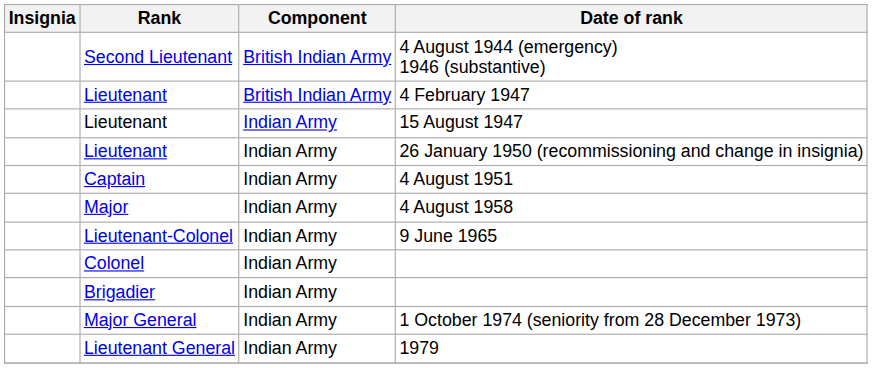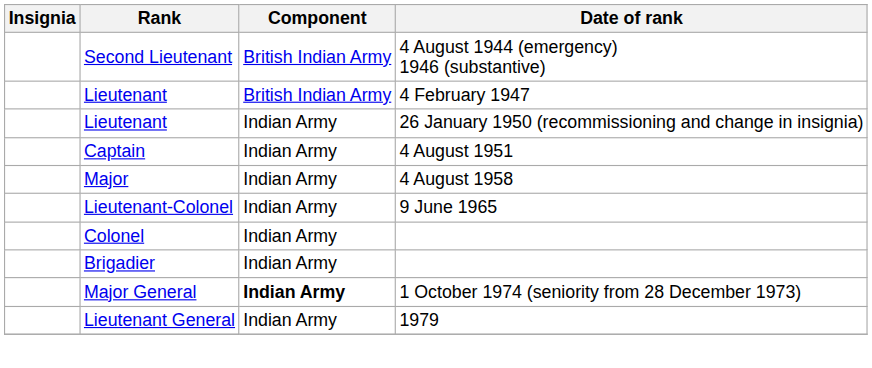 <table class="wikitable" style="background:white">
 <tr>
 <th>Insignia</th>
 <th>Rank</th>
 <th>Component</th>
 <th>Date of rank</th>
 </tr>
 <tr>
 <td align="center"></td>
 <td><a href='#'>Second Lieutenant</a></td>
 <td><a href='#'>British Indian Army</a></td>
 <td>4 August 1944 (emergency)<br>1946 (substantive)</td>
 </tr>
 <tr>
 <td align="center"></td>
 <td><a href='#'>Lieutenant</a></td>
 <td><a href='#'>British Indian Army</a></td>
 <td>4 February 1947</td>
-</tr>
-<tr>
-<td align="center"></td>
-<td>Lieutenant</td>
-<td><a href='#'>Indian Army</a></td>
-<td>15 August 1947</td>
 </tr>
 <tr>
 <td align="center"></td>
 <td><a href='#'>Lieutenant</a></td>
 <td>Indian Army</td>
 <td>26 January 1950 (recommissioning and change in insignia)</td>
 </tr>
 <tr>
 <td align="center"></td>
 <td><a href='#'>Captain</a></td>
 <td>Indian Army</td>
 <td>4 August 1951</td>
 </tr>
 <tr>
 <td align="center"></td>
 <td><a href='#'>Major</a></td>
 <td>Indian Army</td>
 <td>4 August 1958</td>
 </tr>
 <tr>
 <td align="center"></td>
 <td><a href='#'>Lieutenant-Colonel</a></td>
 <td>Indian Army</td>
 <td>9 June 1965</td>
 </tr>
 <tr>
 <td align="center"></td>
 <td><a href='#'>Colonel</a></td>
 <td>Indian Army</td>
 <td></td>
 </tr>
 <tr>
 <td align="center"></td>
 <td><a href='#'>Brigadier</a></td>
 <td>Indian Army</td>
 <td></td>
 </tr>
 <tr>
 <td align="center"></td>
 <td><a href='#'>Major General</a></td>
-<td>Indian Army</td>
+<td><strong>Indian Army</strong></td>
 <td>1 October 1974 (seniority from 28 December 1973)</td>
 </tr>
 <tr>
 <td align="center"></td>
 <td><a href='#'>Lieutenant General</a></td>
 <td>Indian Army</td>
 <td>1979</td>
 </tr>
 <tr>
 </tr>
 </table>
